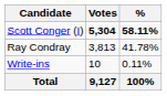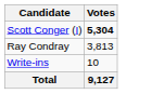 <table class="wikitable">
 <tr>
 <th>Candidate</th>
 <th>Votes</th>
-<th>%</th>
 </tr>
 <tr>
 <td><a href='#'>Scott Conger</a> (<a href='#'>I</a>)</td>
 <td><strong>5,304</strong></td>
-<td><strong>58.11%</strong></td>
 </tr>
 <tr>
 <td>Ray Condray</td>
 <td>3,813</td>
-<td>41.78%</td>
 </tr>
 <tr>
 <td><a href='#'>Write-ins</a></td>
 <td>10</td>
-<td>0.11%</td>
 </tr>
 <tr>
 <th>Total</th>
 <th>9,127</th>
-<th>100%</th>
 </tr>
 </table>
